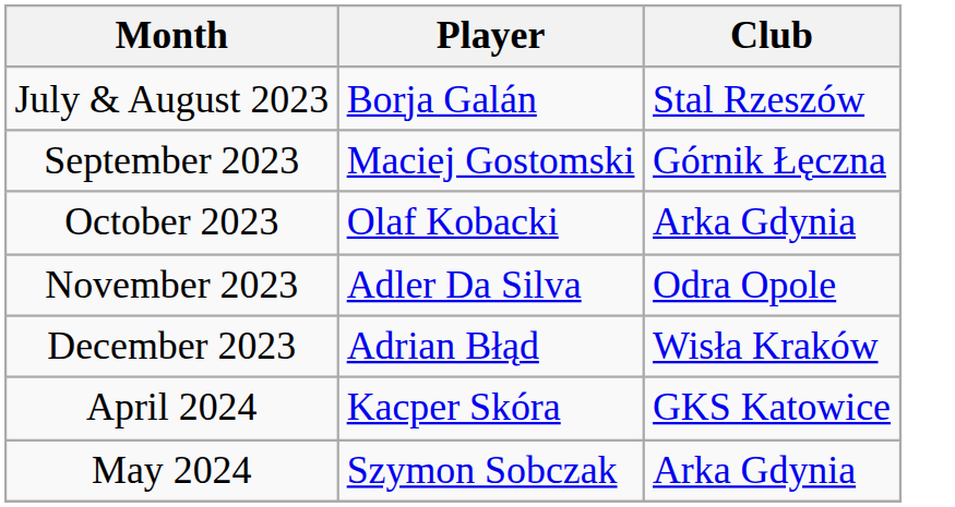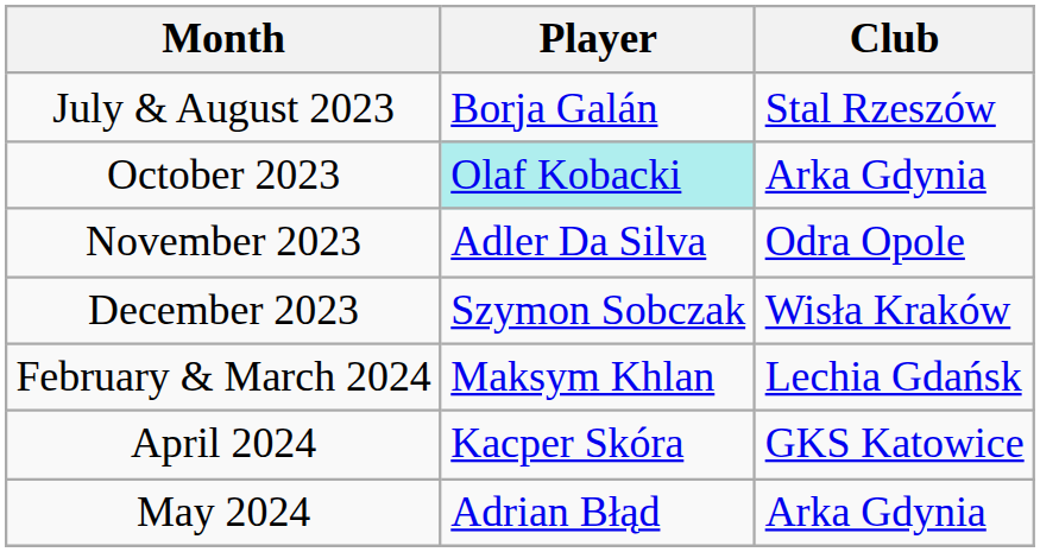 <table class="wikitable" style="text-align:center">
 <tr>
 <th>Month</th>
 <th>Player</th>
 <th>Club</th>
 </tr>
 <tr>
 <td>July & August 2023</td>
 <td style="text-align:left"> <a href='#'>Borja Galán</a></td>
 <td style="text-align:left"><a href='#'>Stal Rzeszów</a></td>
 </tr>
 <tr>
-<td>September 2023</td>
-<td style="text-align:left"> <a href='#'>Maciej Gostomski</a></td>
-<td style="text-align:left"><a href='#'>Górnik Łęczna</a></td>
-</tr>
-<tr>
 <td>October 2023</td>
-<td style="text-align:left"> <a href='#'>Olaf Kobacki</a></td>
+<td style="background: paleturquoise; text-align:left"> <a href='#'>Olaf Kobacki</a></td>
 <td style="text-align:left"><a href='#'>Arka Gdynia</a></td>
 </tr>
 <tr>
 <td>November 2023</td>
 <td style="text-align:left"> <a href='#'>Adler Da Silva</a></td>
 <td style="text-align:left"><a href='#'>Odra Opole</a></td>
 </tr>
 <tr>
 <td>December 2023</td>
-<td style="text-align:left"> <a href='#'>Adrian Błąd</a></td>
+<td style="text-align:left"> <a href='#'>Szymon Sobczak</a></td>
 <td style="text-align:left"><a href='#'>Wisła Kraków</a></td>
+</tr>
+<tr>
+<td>February & March 2024</td>
+<td style="text-align:left"> <a href='#'>Maksym Khlan</a></td>
+<td style="text-align:left"><a href='#'>Lechia Gdańsk</a></td>
 </tr>
 <tr>
 <td>April 2024</td>
 <td style="text-align:left"> <a href='#'>Kacper Skóra</a></td>
 <td style="text-align:left"><a href='#'>GKS Katowice</a></td>
 </tr>
 <tr>
 <td>May 2024</td>
-<td style="text-align:left"> <a href='#'>Szymon Sobczak</a></td>
+<td style="text-align:left"> <a href='#'>Adrian Błąd</a></td>
 <td style="text-align:left"><a href='#'>Arka Gdynia</a></td>
 </tr>
 <tr>
 </tr>
 </table>
